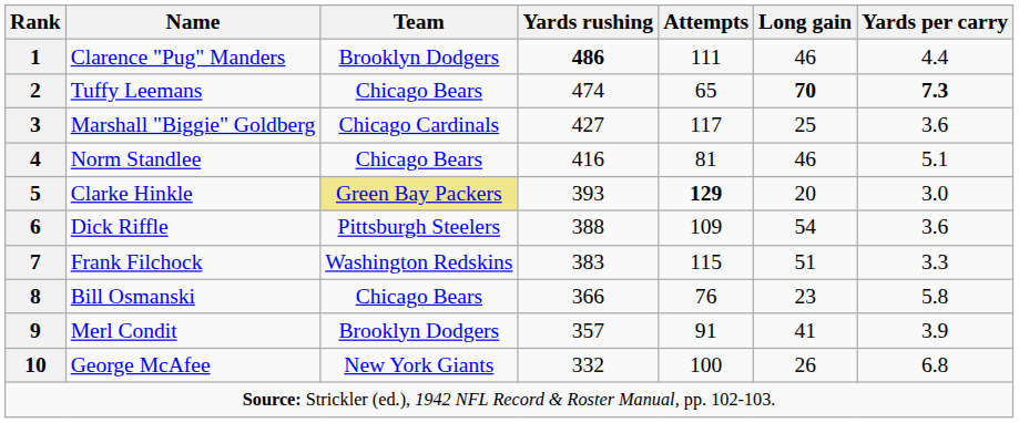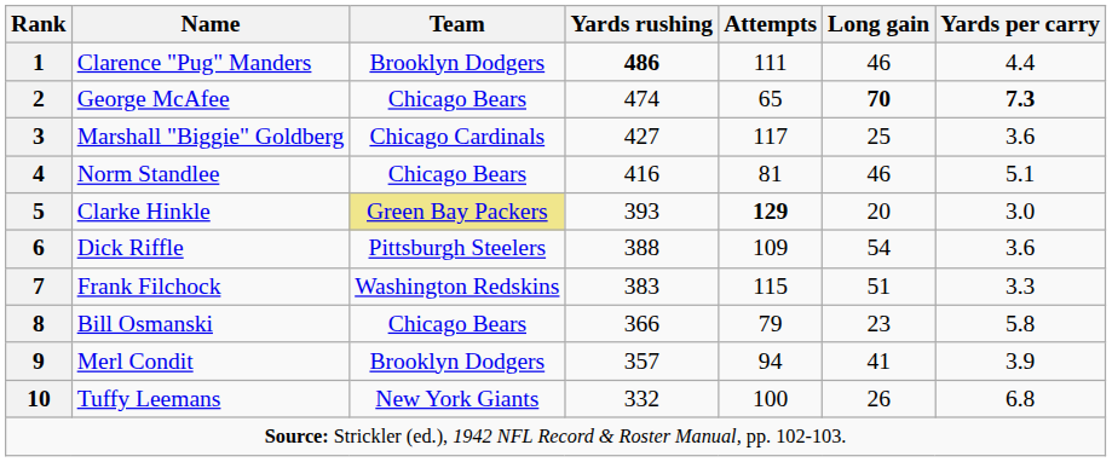 <table class="wikitable" style="text-align:center">
 <tr>
 <th>Rank</th>
 <th>Name</th>
 <th>Team</th>
 <th>Yards rushing</th>
 <th>Attempts</th>
 <th>Long gain</th>
 <th>Yards per carry</th>
 </tr>
 <tr>
 <th>1</th>
 <td style="text-align: left;"><a href='#'>Clarence "Pug" Manders</a></td>
 <td><a href='#'>Brooklyn Dodgers</a></td>
 <td><strong>486</strong></td>
 <td>111</td>
 <td>46</td>
 <td>4.4</td>
 </tr>
 <tr>
 <th>2</th>
-<td style="text-align: left;"><a href='#'>Tuffy Leemans</a></td>
+<td style="text-align: left;"><a href='#'>George McAfee</a></td>
 <td><a href='#'>Chicago Bears</a></td>
 <td>474</td>
 <td>65</td>
 <td><strong>70</strong></td>
 <td><strong>7.3</strong></td>
 </tr>
 <tr>
 <th>3</th>
 <td style="text-align: left;"><a href='#'>Marshall "Biggie" Goldberg</a></td>
 <td><a href='#'>Chicago Cardinals</a></td>
 <td>427</td>
 <td>117</td>
 <td>25</td>
 <td>3.6</td>
 </tr>
 <tr>
 <th>4</th>
 <td style="text-align: left;"><a href='#'>Norm Standlee</a></td>
 <td><a href='#'>Chicago Bears</a></td>
 <td>416</td>
 <td>81</td>
 <td>46</td>
 <td>5.1</td>
 </tr>
 <tr>
 <th>5</th>
 <td style="text-align: left;"><a href='#'>Clarke Hinkle</a></td>
 <td style="background: khaki;"><a href='#'>Green Bay Packers</a></td>
 <td>393</td>
 <td><strong>129</strong></td>
 <td>20</td>
 <td>3.0</td>
 </tr>
 <tr>
 <th>6</th>
 <td style="text-align: left;"><a href='#'>Dick Riffle</a></td>
 <td><a href='#'>Pittsburgh Steelers</a></td>
 <td>388</td>
 <td>109</td>
 <td>54</td>
 <td>3.6</td>
 </tr>
 <tr>
 <th>7</th>
 <td style="text-align: left;"><a href='#'>Frank Filchock</a></td>
 <td><a href='#'>Washington Redskins</a></td>
 <td>383</td>
 <td>115</td>
 <td>51</td>
 <td>3.3</td>
 </tr>
 <tr>
 <th>8</th>
 <td style="text-align: left;"><a href='#'>Bill Osmanski</a></td>
 <td><a href='#'>Chicago Bears</a></td>
 <td>366</td>
-<td>76</td>
+<td>79</td>
 <td>23</td>
 <td>5.8</td>
 </tr>
 <tr>
 <th>9</th>
 <td style="text-align: left;"><a href='#'>Merl Condit</a></td>
 <td><a href='#'>Brooklyn Dodgers</a></td>
 <td>357</td>
-<td>91</td>
+<td>94</td>
 <td>41</td>
 <td>3.9</td>
 </tr>
 <tr>
 <th>10</th>
-<td style="text-align: left;"><a href='#'>George McAfee</a></td>
+<td style="text-align: left;"><a href='#'>Tuffy Leemans</a></td>
 <td><a href='#'>New York Giants</a></td>
 <td>332</td>
 <td>100</td>
 <td>26</td>
 <td>6.8</td>
 </tr>
 <tr>
 <td colspan="8"><small><strong>Source:</strong> Strickler (ed.), <em>1942 NFL Record & Roster Manual,</em> pp. 102-103.</small></td>
 </tr>
 </table>
